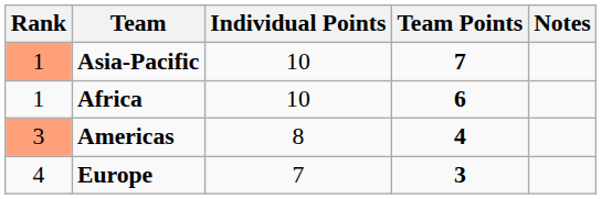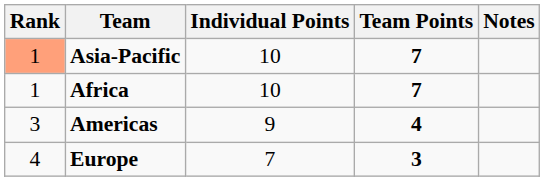 <table class="wikitable sortable" style="text-align:center">
 <tr>
 <th>Rank</th>
 <th>Team</th>
 <th>Individual Points</th>
 <th>Team Points</th>
 <th>Notes</th>
 </tr>
 <tr>
 <td style="background: lightsalmon;">1</td>
 <td align="left"><strong>Asia-Pacific</strong></td>
 <td>10</td>
 <td><strong>7</strong></td>
 <td></td>
 </tr>
 <tr>
 <td>1</td>
 <td align="left"><strong>Africa</strong></td>
 <td>10</td>
-<td><strong>6</strong></td>
+<td><strong>7</strong></td>
 <td></td>
 </tr>
 <tr>
-<td style="background: lightsalmon;">3</td>
+<td>3</td>
 <td align="left"><strong>Americas</strong></td>
-<td>8</td>
+<td>9</td>
 <td><strong>4</strong></td>
 <td></td>
 </tr>
 <tr>
 <td>4</td>
 <td align="left"><strong>Europe</strong></td>
 <td>7</td>
 <td><strong>3</strong></td>
 <td></td>
 </tr>
 </table>
